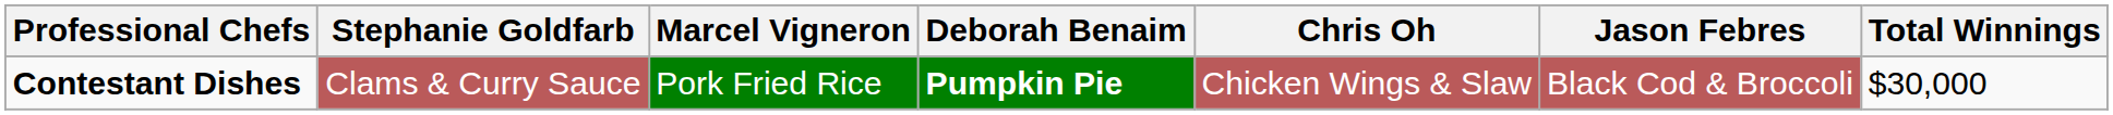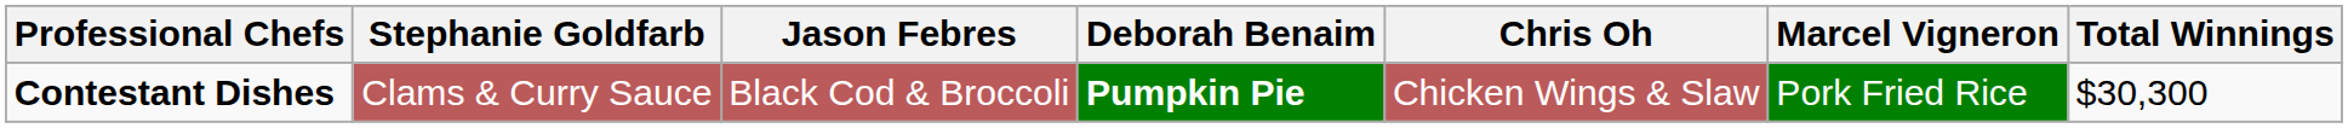 <table class="wikitable">
 <tr>
 <th>Professional Chefs</th>
 <th>Stephanie Goldfarb</th>
-<th>Marcel Vigneron</th>
+<th>Jason Febres</th>
 <th>Deborah Benaim</th>
 <th>Chris Oh</th>
-<th>Jason Febres</th>
+<th>Marcel Vigneron</th>
 <th>Total Winnings</th>
 </tr>
 <tr>
 <td><strong>Contestant Dishes</strong></td>
 <td style="background: #BA5A5A; color: white">Clams & Curry Sauce</td>
-<td style="background: green; color: white">Pork Fried Rice</td>
+<td style="background: #BA5A5A; color: white">Black Cod & Broccoli</td>
 <td style="background: green; color: white"><strong>Pumpkin Pie</strong></td>
 <td style="background: #BA5A5A; color: white">Chicken Wings & Slaw</td>
-<td style="background: #BA5A5A; color: white">Black Cod & Broccoli</td>
-<td>$30,000</td>
+<td style="background: green; color: white">Pork Fried Rice</td>
+<td>$30,300</td>
 </tr>
 </table>
